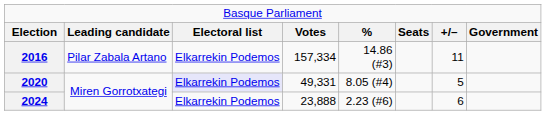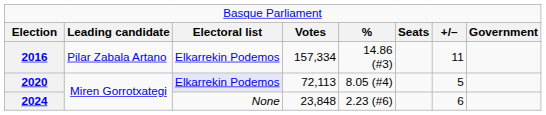 <table class="wikitable" style="text-align:right;">
 <tr>
 <td colspan="9" align="center"><a href='#'>Basque Parliament</a></td>
 </tr>
 <tr>
 <th width="75">Election</th>
 <th>Leading candidate</th>
 <th>Electoral list</th>
 <th width="70">Votes</th>
 <th width="70">%</th>
 <th>Seats</th>
 <th width="40">+/–</th>
 <th>Government</th>
 </tr>
 <tr>
 <th><a href='#'>2016</a></th>
 <td align="left"><a href='#'>Pilar Zabala Artano</a></td>
 <td><a href='#'>Elkarrekin Podemos</a></td>
 <td>157,334</td>
 <td>14.86 (#3)</td>
 <td></td>
 <td>11</td>
 <td></td>
 </tr>
 <tr>
 <th><a href='#'>2020</a></th>
 <td rowspan="2" align="center"><a href='#'>Miren Gorrotxategi</a></td>
 <td style="background: lavender;"><a href='#'>Elkarrekin Podemos</a></td>
-<td>49,331</td>
+<td>72,113</td>
 <td>8.05 (#4)</td>
 <td></td>
 <td>5</td>
 <td></td>
 </tr>
 <tr>
 <th><a href='#'>2024</a></th>
-<td><a href='#'>Elkarrekin Podemos</a></td>
-<td>23,888</td>
+<td><em>None</em></td>
+<td>23,848</td>
 <td>2.23 (#6)</td>
 <td></td>
 <td>6</td>
 <td></td>
 </tr>
 </table>
